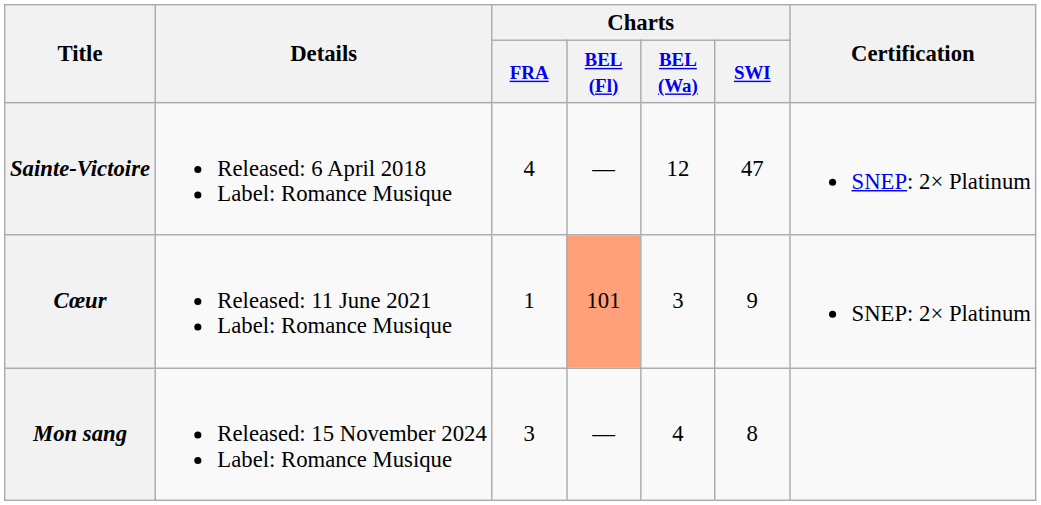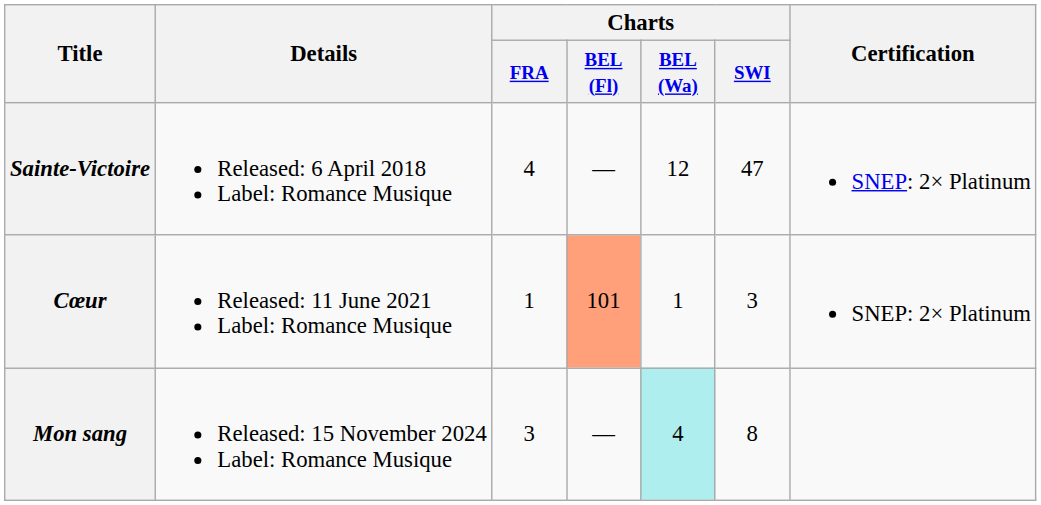 <table class="wikitable plainrowheaders">
 <tr>
 <th scope="col" rowspan="2">Title</th>
 <th scope="col" rowspan="2">Details</th>
 <th scope="col" colspan="4">Charts</th>
 <th scope="col" rowspan="2">Certification</th>
 </tr>
 <tr>
 <th scope="col" width="45"><small><a href='#'>FRA</a></small><br></th>
 <th scope="col" width="45"><small><a href='#'>BEL<br>(Fl)</a></small><br></th>
 <th scope="col" width="45"><small><a href='#'>BEL<br>(Wa)</a></small><br></th>
 <th scope="col" width="45"><small><a href='#'>SWI</a></small><br></th>
 </tr>
 <tr>
 <th scope="row"><em>Sainte-Victoire</em></th>
 <td><br><ul><li>Released: 6 April 2018</li><li>Label: Romance Musique</li></ul></td>
 <td style="text-align:center;">4</td>
 <td style="text-align:center;">—</td>
 <td style="text-align:center;">12</td>
 <td style="text-align:center;">47</td>
 <td><br><ul><li><a href='#'>SNEP</a>: 2× Platinum</li></ul></td>
 </tr>
 <tr>
 <th scope="row"><em>Cœur</em></th>
 <td><br><ul><li>Released: 11 June 2021</li><li>Label: Romance Musique</li></ul></td>
 <td style="text-align:center;">1</td>
 <td style="background: lightsalmon; text-align:center;">101</td>
+<td style="text-align:center;">1</td>
 <td style="text-align:center;">3</td>
-<td style="text-align:center;">9</td>
 <td><br><ul><li>SNEP: 2× Platinum</li></ul></td>
 </tr>
 <tr>
 <th scope="row"><em>Mon sang</em></th>
 <td><br><ul><li>Released: 15 November 2024</li><li>Label: Romance Musique</li></ul></td>
 <td style="text-align:center;">3</td>
 <td style="text-align:center;">—</td>
-<td style="text-align:center;">4</td>
+<td style="background: paleturquoise; text-align:center;">4</td>
 <td style="text-align:center;">8</td>
 <td></td>
 </tr>
 </table>
